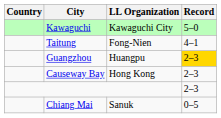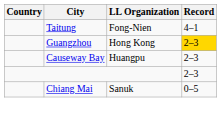 <table class="wikitable">
 <tr>
 <th>Country</th>
 <th>City</th>
 <th>LL Organization</th>
 <th>Record</th>
-</tr>
-<tr style="background:#bfb;">
-<td><strong></strong></td>
-<td><a href='#'>Kawaguchi</a></td>
-<td>Kawaguchi City</td>
-<td>5–0</td>
 </tr>
 <tr>
 <td><strong></strong></td>
 <td><a href='#'>Taitung</a></td>
 <td>Fong-Nien</td>
 <td>4–1</td>
 </tr>
 <tr>
 <td><strong></strong></td>
 <td><a href='#'>Guangzhou</a></td>
-<td>Huangpu</td>
+<td>Hong Kong</td>
 <td style="background: gold;">2–3</td>
 </tr>
 <tr>
 <td><strong></strong></td>
 <td><a href='#'>Causeway Bay</a></td>
-<td>Hong Kong</td>
+<td>Huangpu</td>
 <td>2–3</td>
 </tr>
 <tr>
 <td colspan=3><strong></strong></td>
 <td>2–3</td>
 </tr>
 <tr>
 <td><strong></strong></td>
 <td><a href='#'>Chiang Mai</a></td>
 <td>Sanuk</td>
 <td>0–5</td>
 </tr>
 </table>
